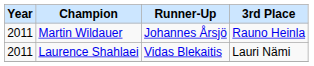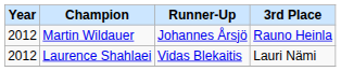 <table class="wikitable">
 <tr>
 <th style="background: #cce6ff;">Year</th>
 <th style="background: #cce6ff;">Champion</th>
 <th style="background: #cce6ff;">Runner-Up</th>
 <th style="background: #cce6ff;">3rd Place</th>
 </tr>
 <tr>
-<td>2011</td>
+<td>2012</td>
 <td> <a href='#'>Martin Wildauer</a></td>
 <td> <a href='#'>Johannes Årsjö</a></td>
 <td> <a href='#'>Rauno Heinla</a></td>
 </tr>
 <tr>
-<td>2011</td>
+<td>2012</td>
 <td> <a href='#'>Laurence Shahlaei</a></td>
 <td> <a href='#'>Vidas Blekaitis</a></td>
 <td> Lauri Nämi</td>
 </tr>
 <tr>
 </tr>
 </table>
